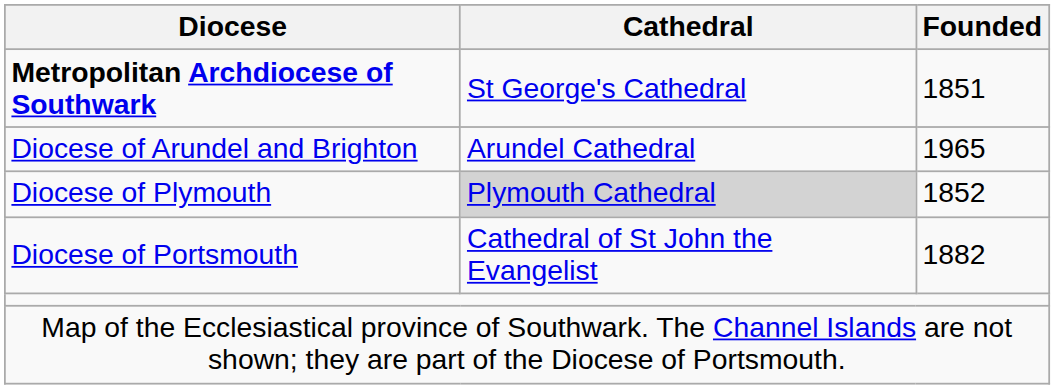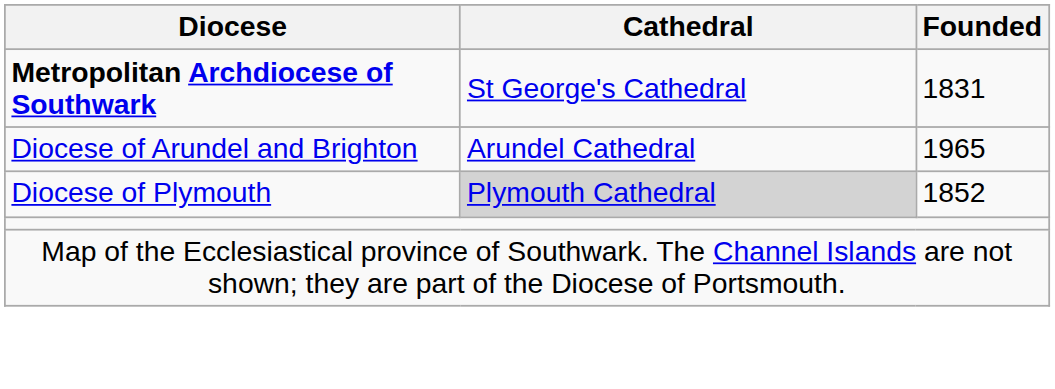 <table class=wikitable>
 <tr>
 <th scope="col" width="250">Diocese</th>
 <th scope="col" width="250">Cathedral</th>
 <th scope="col" width="50">Founded</th>
 </tr>
 <tr>
 <td><strong>Metropolitan <a href='#'>Archdiocese of Southwark</a></strong></td>
 <td><a href='#'>St George's Cathedral</a></td>
-<td>1851</td>
+<td>1831</td>
 </tr>
 <tr>
 <td><a href='#'>Diocese of Arundel and Brighton</a></td>
 <td><a href='#'>Arundel Cathedral</a></td>
 <td>1965</td>
 </tr>
 <tr>
 <td><a href='#'>Diocese of Plymouth</a></td>
 <td style="background: lightgrey;"><a href='#'>Plymouth Cathedral</a></td>
 <td>1852</td>
 </tr>
 <tr>
-<td><a href='#'>Diocese of Portsmouth</a></td>
-<td><a href='#'>Cathedral of St John the Evangelist</a></td>
-<td>1882</td>
-</tr>
-<tr>
 <td colspan=3></td>
 </tr>
 <tr>
 <td colspan=3 style="text-align:center;">Map of the Ecclesiastical province of Southwark. The <a href='#'>Channel Islands</a> are not shown; they are part of the Diocese of Portsmouth.</td>
 </tr>
 </table>
